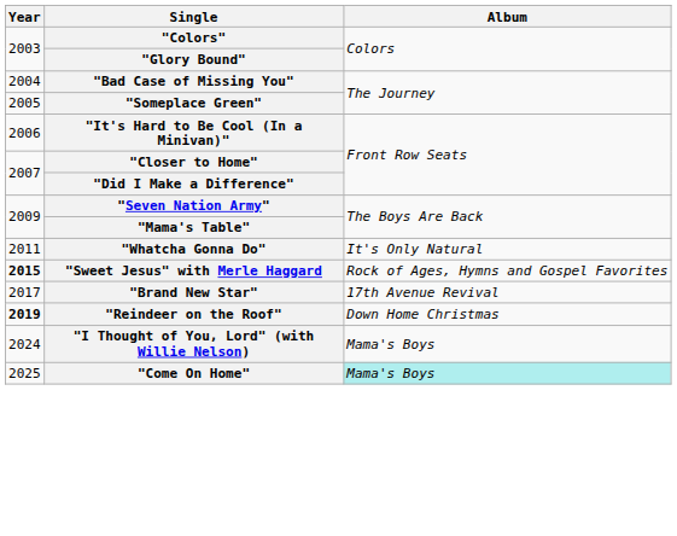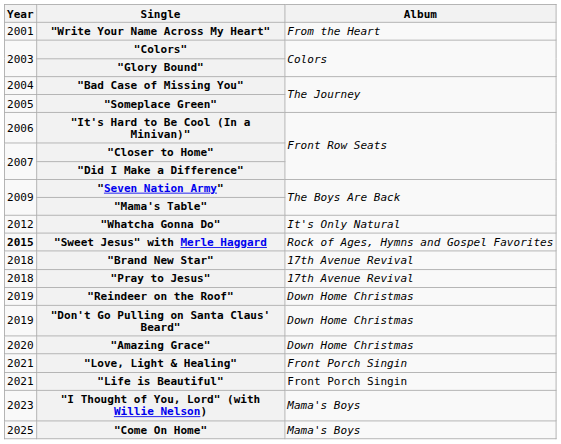 <table class="wikitable plainrowheaders" style="text-align:center;">
 <tr>
 <th>Year</th>
 <th style="width:22em;">Single</th>
 <th>Album</th>
+</tr>
+<tr>
+<td>2001</td>
+<th scope="row">"Write Your Name Across My Heart"</th>
+<td align="left"><em>From the Heart</em></td>
 </tr>
 <tr>
 <td rowspan="2">2003</td>
 <th scope="row">"Colors"</th>
 <td align="left" rowspan="2"><em>Colors</em></td>
 </tr>
 <tr>
 <th scope="row">"Glory Bound"</th>
 </tr>
 <tr>
 <td>2004</td>
 <th scope="row">"Bad Case of Missing You"</th>
 <td align="left" rowspan="2"><em>The Journey</em></td>
 </tr>
 <tr>
 <td>2005</td>
 <th scope="row">"Someplace Green"</th>
 </tr>
 <tr>
 <td>2006</td>
 <th scope="row">"It's Hard to Be Cool (In a Minivan)"</th>
 <td align="left" rowspan="3"><em>Front Row Seats</em></td>
 </tr>
 <tr>
 <td rowspan="2">2007</td>
 <th scope="row">"Closer to Home"</th>
 </tr>
 <tr>
 <th scope="row">"Did I Make a Difference"</th>
 </tr>
 <tr>
 <td rowspan="2">2009</td>
 <th scope="row">"<a href='#'>Seven Nation Army</a>"</th>
 <td align="left" rowspan="2"><em>The Boys Are Back</em></td>
 </tr>
 <tr>
 <th scope="row">"Mama's Table"</th>
 </tr>
 <tr>
-<td>2011</td>
+<td>2012</td>
 <th scope="row">"Whatcha Gonna Do"</th>
 <td align="left"><em>It's Only Natural</em></td>
 </tr>
 <tr>
 <td><strong>2015</strong></td>
 <th scope="row">"Sweet Jesus" with <a href='#'>Merle Haggard</a></th>
 <td align="left"><em>Rock of Ages, Hymns and Gospel Favorites</em></td>
 </tr>
 <tr>
-<td>2017</td>
+<td>2018</td>
 <th scope="row">"Brand New Star"</th>
 <td align="left"><em>17th Avenue Revival</em></td>
 </tr>
 <tr>
-<td><strong>2019</strong></td>
+<td>2018</td>
+<th scope="row">"Pray to Jesus"</th>
+<td align="left"><em>17th Avenue Revival</em></td>
+</tr>
+<tr>
+<td>2019</td>
 <th scope="row">"Reindeer on the Roof"</th>
 <td align="left"><em>Down Home Christmas</em></td>
 </tr>
 <tr>
-<td>2024</td>
+<td>2019</td>
+<th scope="row">"Don't Go Pulling on Santa Claus' Beard"</th>
+<td align="left"><em>Down Home Christmas</em></td>
+</tr>
+<tr>
+<td>2020</td>
+<th scope="row">"Amazing Grace"</th>
+<td align="left"><em>Down Home Christmas</em></td>
+</tr>
+<tr>
+<td>2021</td>
+<th scope="row">"Love, Light & Healing"</th>
+<td align="left"><em>Front Porch Singin<strong></td>
+</tr>
+<tr>
+<td>2021</td>
+<th scope="row">"Life is Beautiful"</th>
+<td align="left"></em>Front Porch Singin</strong></td>
+</tr>
+<tr>
+<td>2023</td>
 <th scope="row">"I Thought of You, Lord" (with <a href='#'>Willie Nelson</a>)</th>
 <td align="left"><em>Mama's Boys</em></td>
 </tr>
 <tr>
 <td>2025</td>
 <th scope="row">"Come On Home"</th>
-<td align="left" style="background: paleturquoise;"><em>Mama's Boys</em></td>
+<td align="left"><em>Mama's Boys</em></td>
 </tr>
 </table>
